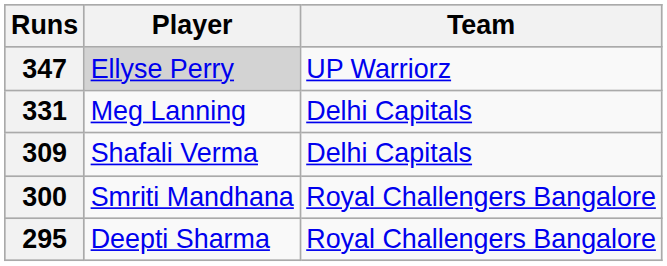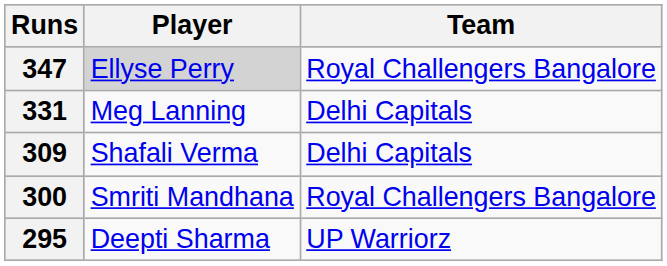 <table class="wikitable">
 <tr>
 <th>Runs</th>
 <th>Player</th>
 <th>Team</th>
 </tr>
 <tr>
 <th>347</th>
 <td style="background: lightgrey;"><a href='#'>Ellyse Perry</a></td>
-<td><a href='#'>UP Warriorz</a></td>
+<td><a href='#'>Royal Challengers Bangalore</a></td>
 </tr>
 <tr>
 <th>331</th>
 <td><a href='#'>Meg Lanning</a></td>
 <td><a href='#'>Delhi Capitals</a></td>
 </tr>
 <tr>
 <th>309</th>
 <td><a href='#'>Shafali Verma</a></td>
 <td><a href='#'>Delhi Capitals</a></td>
 </tr>
 <tr>
 <th>300</th>
 <td><a href='#'>Smriti Mandhana</a></td>
 <td><a href='#'>Royal Challengers Bangalore</a></td>
 </tr>
 <tr>
 <th>295</th>
 <td><a href='#'>Deepti Sharma</a></td>
-<td><a href='#'>Royal Challengers Bangalore</a></td>
+<td><a href='#'>UP Warriorz</a></td>
 </tr>
 </table>
